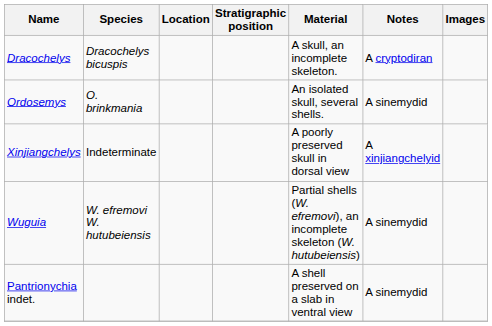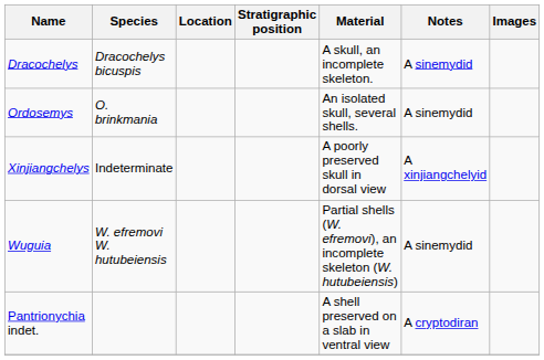 <table class="wikitable" align="center">
 <tr>
 <th>Name</th>
 <th>Species</th>
 <th>Location</th>
 <th>Stratigraphic position</th>
 <th>Material</th>
 <th>Notes</th>
 <th>Images</th>
 </tr>
 <tr>
 <td><em><a href='#'>Dracochelys</a></em></td>
 <td><em>Dracochelys bicuspis</em></td>
 <td></td>
 <td></td>
 <td>A skull, an incomplete skeleton.</td>
-<td>A <a href='#'>cryptodiran</a></td>
+<td>A <a href='#'>sinemydid</a></td>
 <td></td>
 </tr>
 <tr>
 <td><em><a href='#'>Ordosemys</a></em></td>
 <td><em>O. brinkmania</em></td>
 <td></td>
 <td></td>
 <td>An isolated skull, several shells.</td>
 <td>A sinemydid</td>
 <td></td>
 </tr>
 <tr>
 <td><em><a href='#'>Xinjiangchelys</a></em></td>
 <td>Indeterminate</td>
 <td></td>
 <td></td>
 <td>A poorly preserved skull in dorsal view</td>
 <td>A <a href='#'>xinjiangchelyid</a></td>
 <td></td>
 </tr>
 <tr>
 <td><em><a href='#'>Wuguia</a></em></td>
 <td><em>W. efremovi</em><br><em>W. hutubeiensis</em></td>
 <td></td>
 <td></td>
 <td>Partial shells (<em>W. efremovi</em>), an incomplete skeleton (<em>W. hutubeiensis</em>)</td>
 <td>A sinemydid</td>
 <td></td>
 </tr>
 <tr>
 <td><a href='#'>Pantrionychia</a> indet.</td>
 <td></td>
 <td></td>
 <td></td>
 <td>A shell preserved on a slab in ventral view</td>
-<td>A sinemydid</td>
+<td>A <a href='#'>cryptodiran</a></td>
 <td></td>
 </tr>
 <tr>
 </tr>
 </table>
